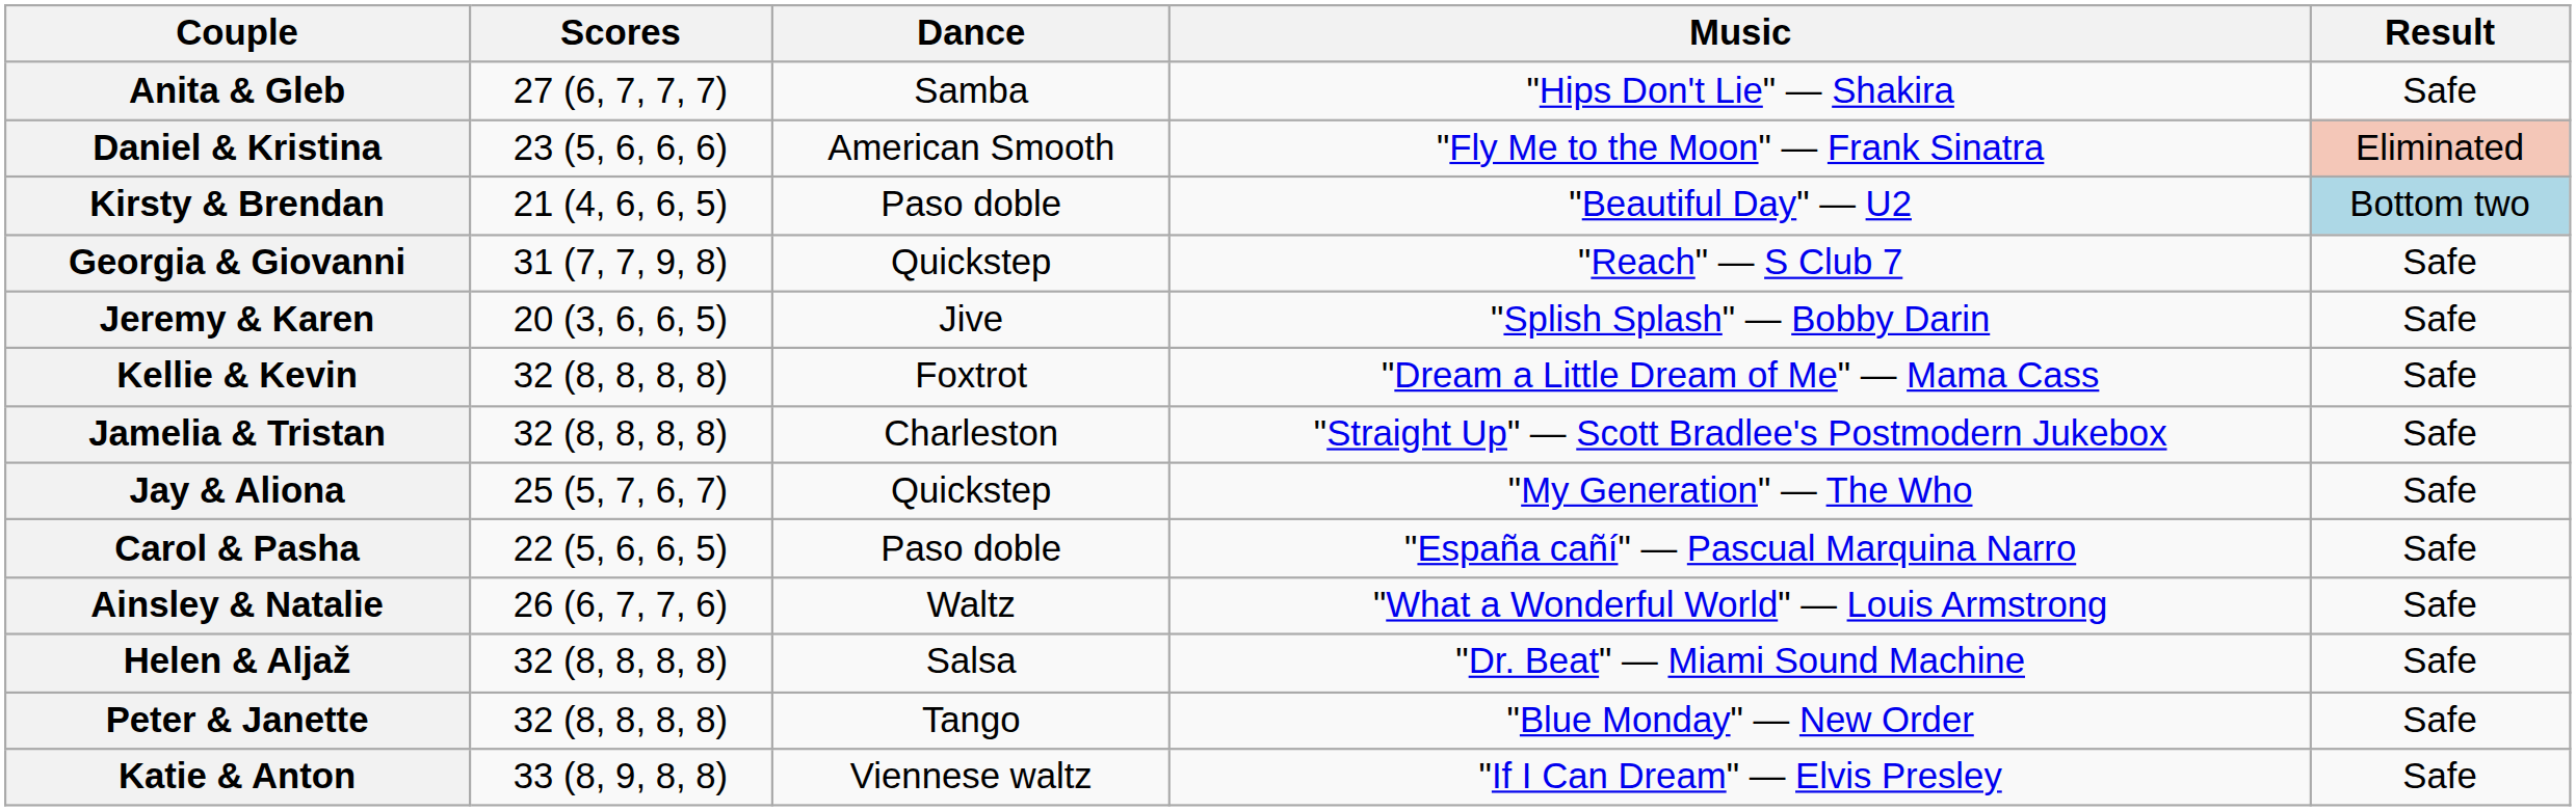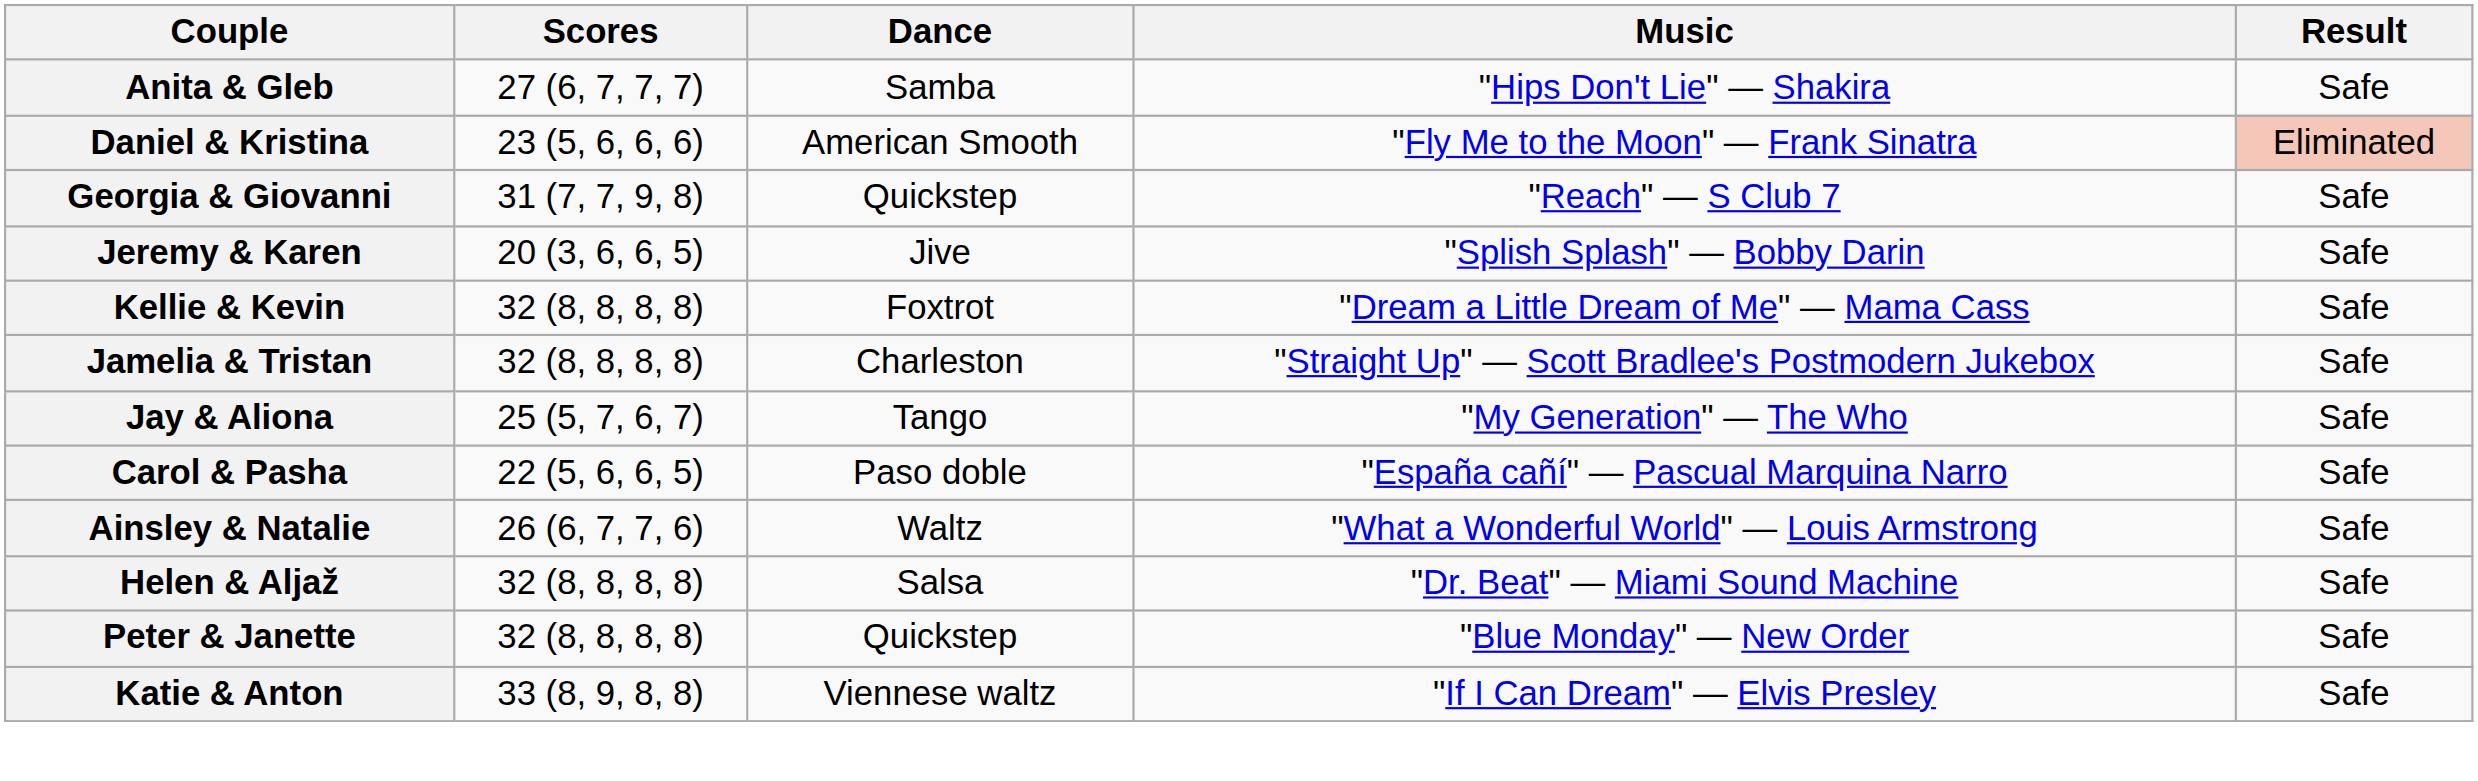 <table class="wikitable sortable" style="text-align:center; width:90%">
 <tr>
 <th scope="col">Couple</th>
 <th scope="col">Scores</th>
 <th scope="col" class="unsortable">Dance</th>
 <th scope="col" class="unsortable">Music</th>
 <th scope="col" class="unsortable">Result</th>
 </tr>
 <tr>
 <th scope="row">Anita & Gleb</th>
 <td>27 (6, 7, 7, 7)</td>
 <td>Samba</td>
 <td>"<a href='#'>Hips Don't Lie</a>" — <a href='#'>Shakira</a></td>
 <td>Safe</td>
 </tr>
 <tr>
 <th scope="row">Daniel & Kristina</th>
 <td>23 (5, 6, 6, 6)</td>
 <td>American Smooth</td>
 <td>"<a href='#'>Fly Me to the Moon</a>" — <a href='#'>Frank Sinatra</a></td>
 <td bgcolor="f4c7b8">Eliminated</td>
-</tr>
-<tr>
-<th scope="row">Kirsty & Brendan</th>
-<td>21 (4, 6, 6, 5)</td>
-<td>Paso doble</td>
-<td>"<a href='#'>Beautiful Day</a>" — <a href='#'>U2</a></td>
-<td bgcolor="lightblue">Bottom two</td>
 </tr>
 <tr>
 <th scope="row">Georgia & Giovanni</th>
 <td>31 (7, 7, 9, 8)</td>
 <td>Quickstep</td>
 <td>"<a href='#'>Reach</a>" — <a href='#'>S Club 7</a></td>
 <td>Safe</td>
 </tr>
 <tr>
 <th scope="row">Jeremy & Karen</th>
 <td>20 (3, 6, 6, 5)</td>
 <td>Jive</td>
 <td>"<a href='#'>Splish Splash</a>" — <a href='#'>Bobby Darin</a></td>
 <td>Safe</td>
 </tr>
 <tr>
 <th scope="row">Kellie & Kevin</th>
 <td>32 (8, 8, 8, 8)</td>
 <td>Foxtrot</td>
 <td>"<a href='#'>Dream a Little Dream of Me</a>" — <a href='#'>Mama Cass</a></td>
 <td>Safe</td>
 </tr>
 <tr>
 <th scope="row">Jamelia & Tristan</th>
 <td>32 (8, 8, 8, 8)</td>
 <td>Charleston</td>
 <td>"<a href='#'>Straight Up</a>" — <a href='#'>Scott Bradlee's Postmodern Jukebox</a></td>
 <td>Safe</td>
 </tr>
 <tr>
 <th scope="row">Jay & Aliona</th>
 <td>25 (5, 7, 6, 7)</td>
-<td>Quickstep</td>
+<td>Tango</td>
 <td>"<a href='#'>My Generation</a>" — <a href='#'>The Who</a></td>
 <td>Safe</td>
 </tr>
 <tr>
 <th scope="row">Carol & Pasha</th>
 <td>22 (5, 6, 6, 5)</td>
 <td>Paso doble</td>
 <td>"<a href='#'>España cañí</a>" — <a href='#'>Pascual Marquina Narro</a></td>
 <td>Safe</td>
 </tr>
 <tr>
 <th scope="row">Ainsley & Natalie</th>
 <td>26 (6, 7, 7, 6)</td>
 <td>Waltz</td>
 <td>"<a href='#'>What a Wonderful World</a>" — <a href='#'>Louis Armstrong</a></td>
 <td>Safe</td>
 </tr>
 <tr>
 <th scope="row">Helen & Aljaž</th>
 <td>32 (8, 8, 8, 8)</td>
 <td>Salsa</td>
 <td>"<a href='#'>Dr. Beat</a>" — <a href='#'>Miami Sound Machine</a></td>
 <td>Safe</td>
 </tr>
 <tr>
 <th scope="row">Peter & Janette</th>
 <td>32 (8, 8, 8, 8)</td>
-<td>Tango</td>
+<td>Quickstep</td>
 <td>"<a href='#'>Blue Monday</a>" — <a href='#'>New Order</a></td>
 <td>Safe</td>
 </tr>
 <tr>
 <th scope="row">Katie & Anton</th>
 <td>33 (8, 9, 8, 8)</td>
 <td>Viennese waltz</td>
 <td>"<a href='#'>If I Can Dream</a>" — <a href='#'>Elvis Presley</a></td>
 <td>Safe</td>
 </tr>
 </table>
